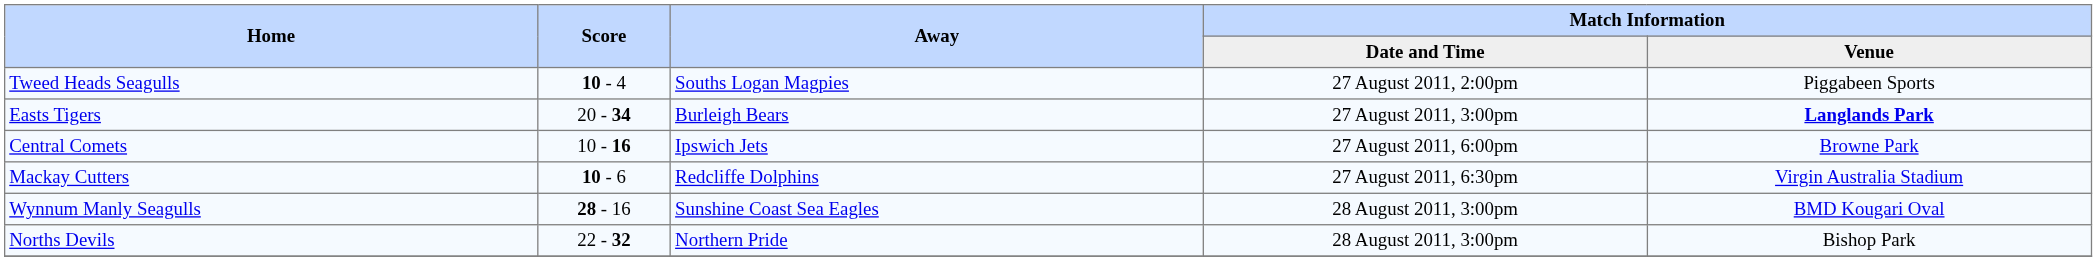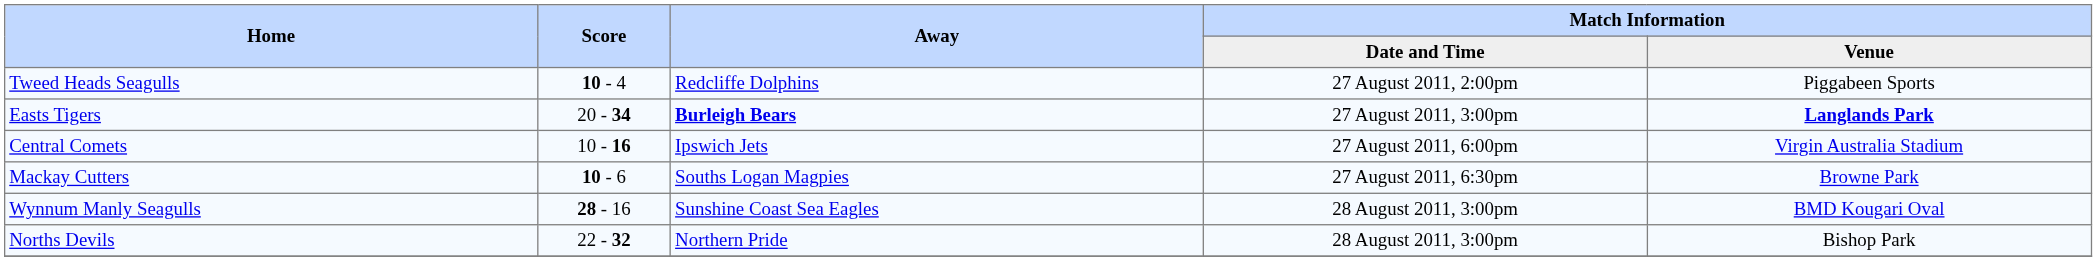 <table border=1 style="border-collapse:collapse; font-size:90%; text-align:center;" cellpadding=3 cellspacing=0>
 <tr bgcolor=#C1D8FF>
 <th rowspan=2 width=12%>Home</th>
 <th rowspan=2 width=3%>Score</th>
 <th rowspan=2 width=12%>Away</th>
 <th colspan=5>Match Information</th>
 </tr>
 <tr bgcolor=#EFEFEF>
 <th width=10%>Date and Time</th>
 <th width=10%>Venue</th>
 </tr>
 <tr bgcolor=#F5FAFF>
 <td align=left> <a href='#'>Tweed Heads Seagulls</a></td>
 <td><strong>10</strong> - 4</td>
-<td align=left> <a href='#'>Souths Logan Magpies</a></td>
+<td align=left> <a href='#'>Redcliffe Dolphins</a></td>
 <td>27 August 2011, 2:00pm</td>
 <td>Piggabeen Sports</td>
 </tr>
 <tr bgcolor=#F5FAFF>
 <td align=left> <a href='#'>Easts Tigers</a></td>
 <td>20 - <strong>34</strong></td>
-<td align=left> <a href='#'>Burleigh Bears</a></td>
+<td align=left><strong> <a href='#'>Burleigh Bears</a></strong></td>
 <td>27 August 2011, 3:00pm</td>
 <td><strong><a href='#'>Langlands Park</a></strong></td>
 </tr>
 <tr bgcolor=#F5FAFF>
 <td align=left> <a href='#'>Central Comets</a></td>
 <td>10 - <strong>16</strong></td>
 <td align=left> <a href='#'>Ipswich Jets</a></td>
 <td>27 August 2011, 6:00pm</td>
-<td><a href='#'>Browne Park</a></td>
+<td><a href='#'>Virgin Australia Stadium</a></td>
 </tr>
 <tr bgcolor=#F5FAFF>
 <td align=left> <a href='#'>Mackay Cutters</a></td>
 <td><strong>10</strong> - 6</td>
-<td align=left> <a href='#'>Redcliffe Dolphins</a></td>
+<td align=left> <a href='#'>Souths Logan Magpies</a></td>
 <td>27 August 2011, 6:30pm</td>
-<td><a href='#'>Virgin Australia Stadium</a></td>
+<td><a href='#'>Browne Park</a></td>
 </tr>
 <tr bgcolor=#F5FAFF>
 <td align=left> <a href='#'>Wynnum Manly Seagulls</a></td>
 <td><strong>28</strong> - 16</td>
 <td align=left> <a href='#'>Sunshine Coast Sea Eagles</a></td>
 <td>28 August 2011, 3:00pm</td>
 <td><a href='#'>BMD Kougari Oval</a></td>
 </tr>
 <tr bgcolor=#F5FAFF>
 <td align=left> <a href='#'>Norths Devils</a></td>
 <td>22 - <strong>32</strong></td>
 <td align=left> <a href='#'>Northern Pride</a></td>
 <td>28 August 2011, 3:00pm</td>
 <td>Bishop Park</td>
 </tr>
 <tr>
 </tr>
 </table>
